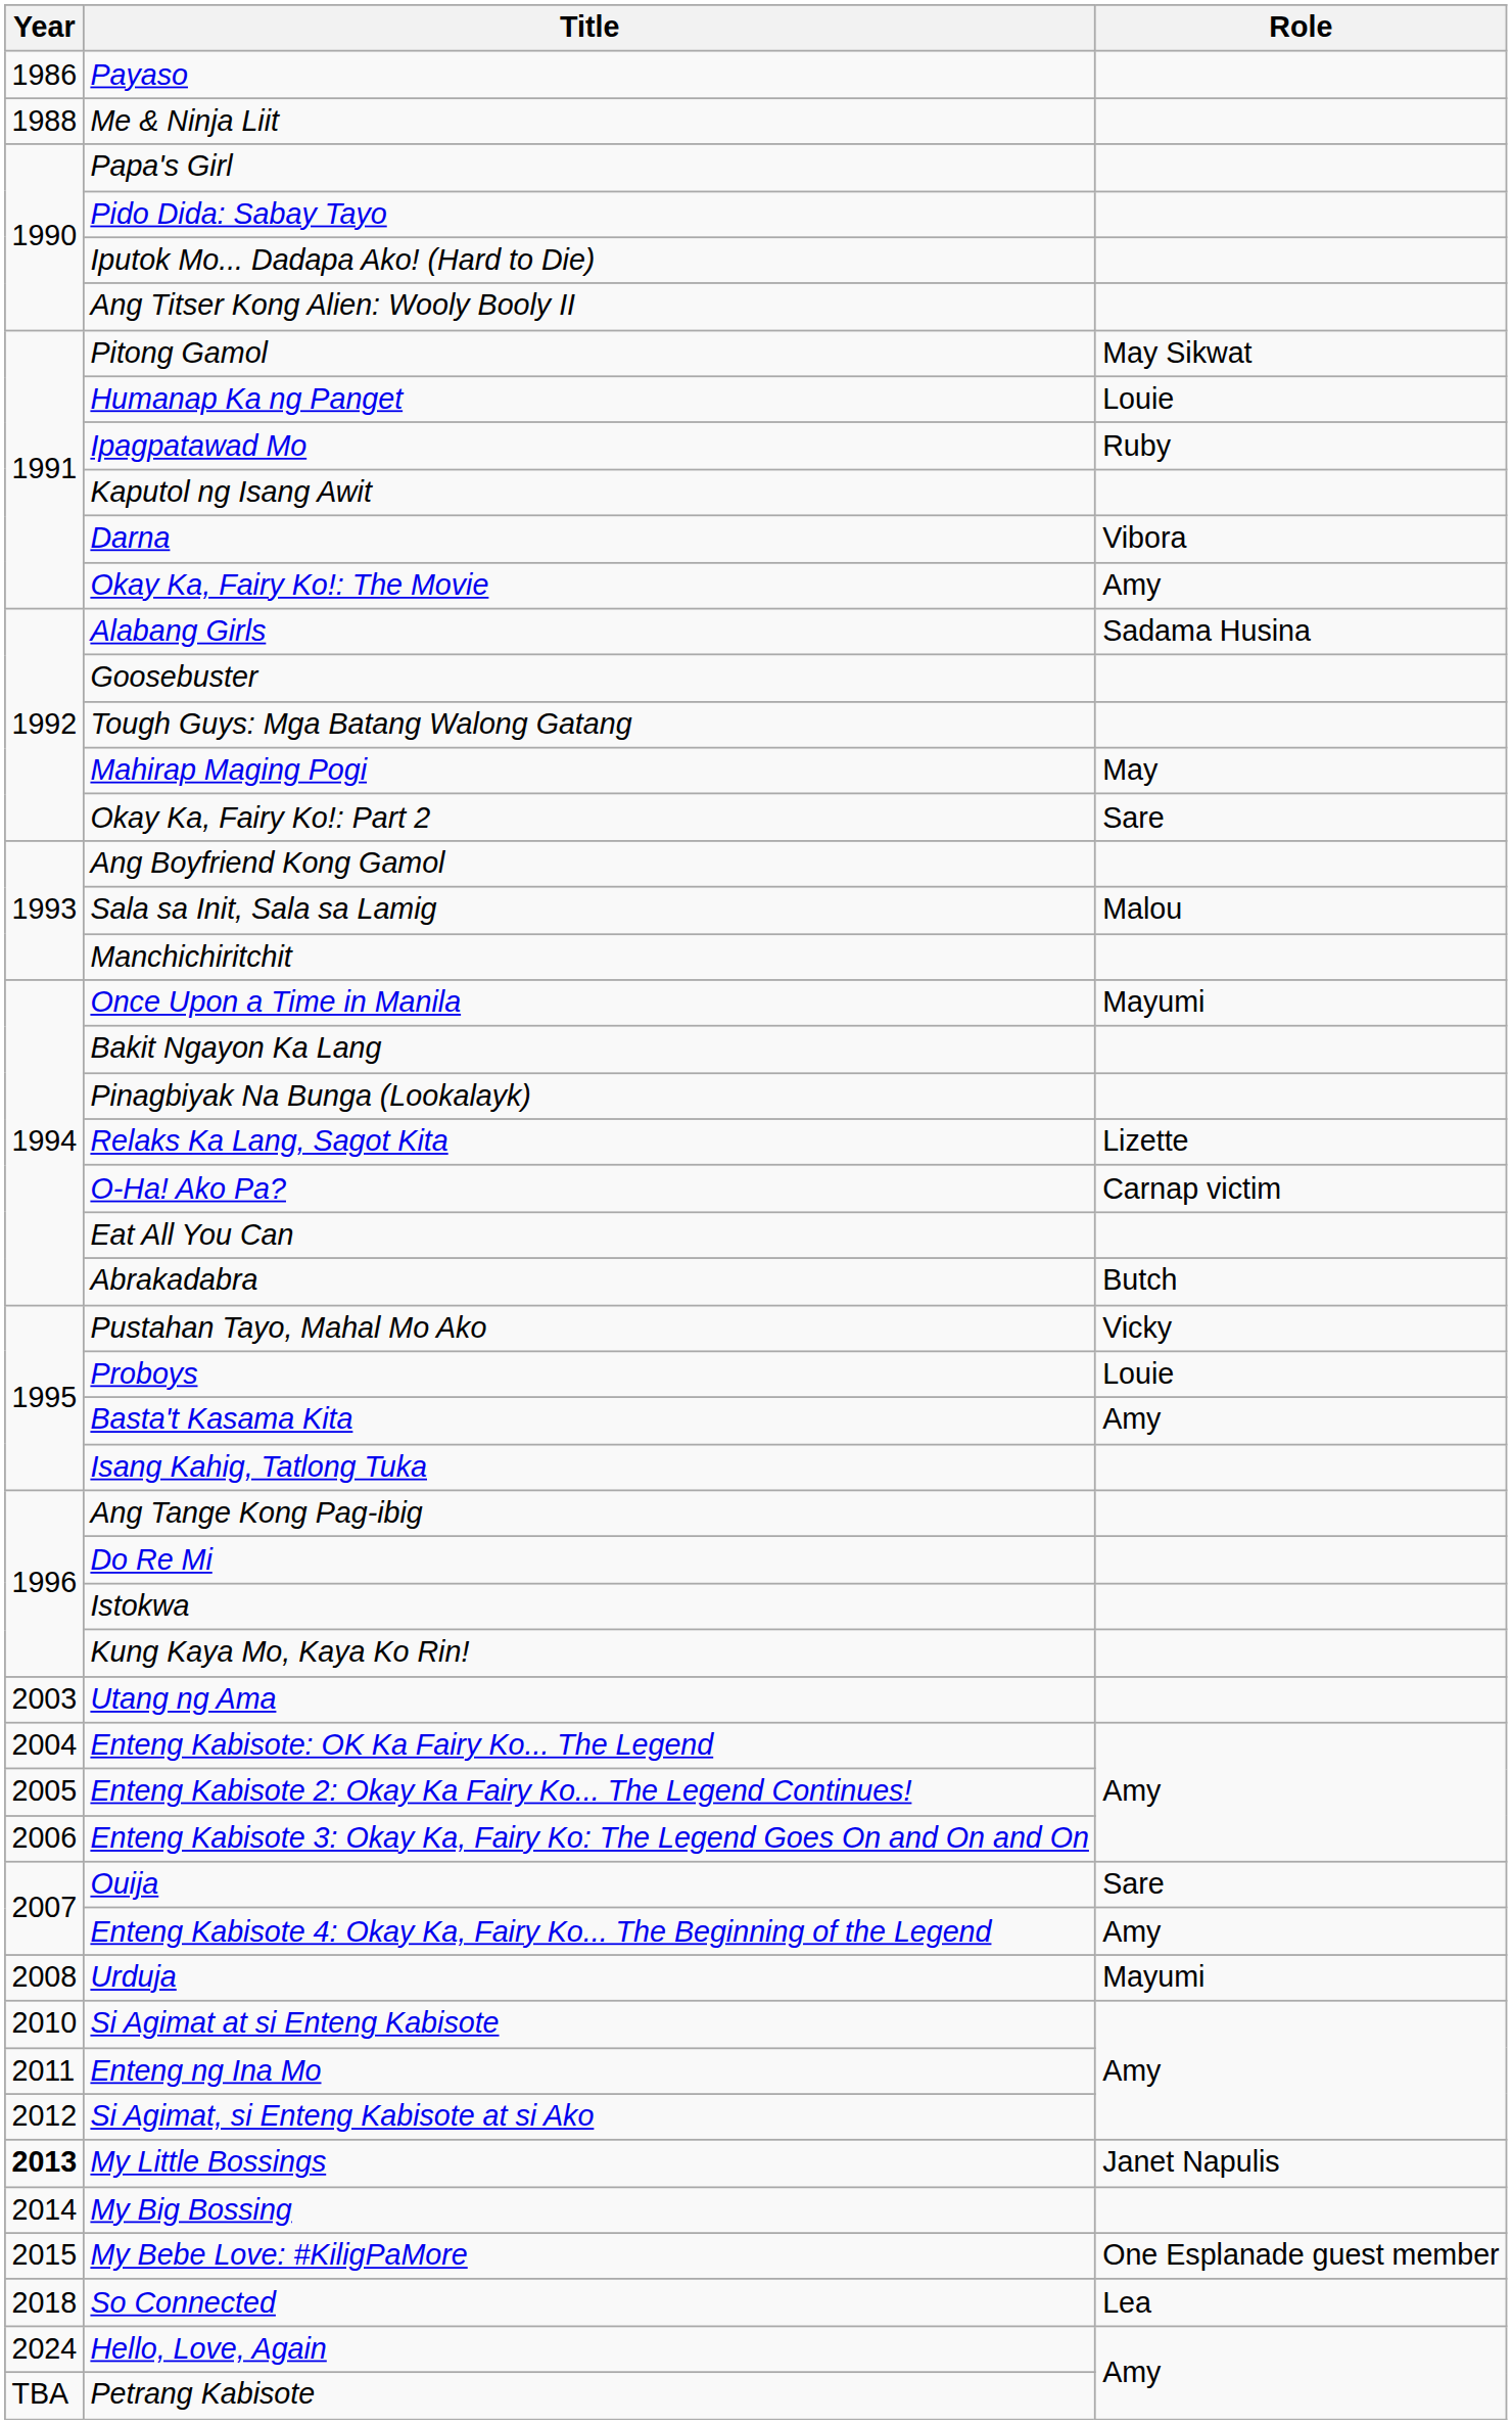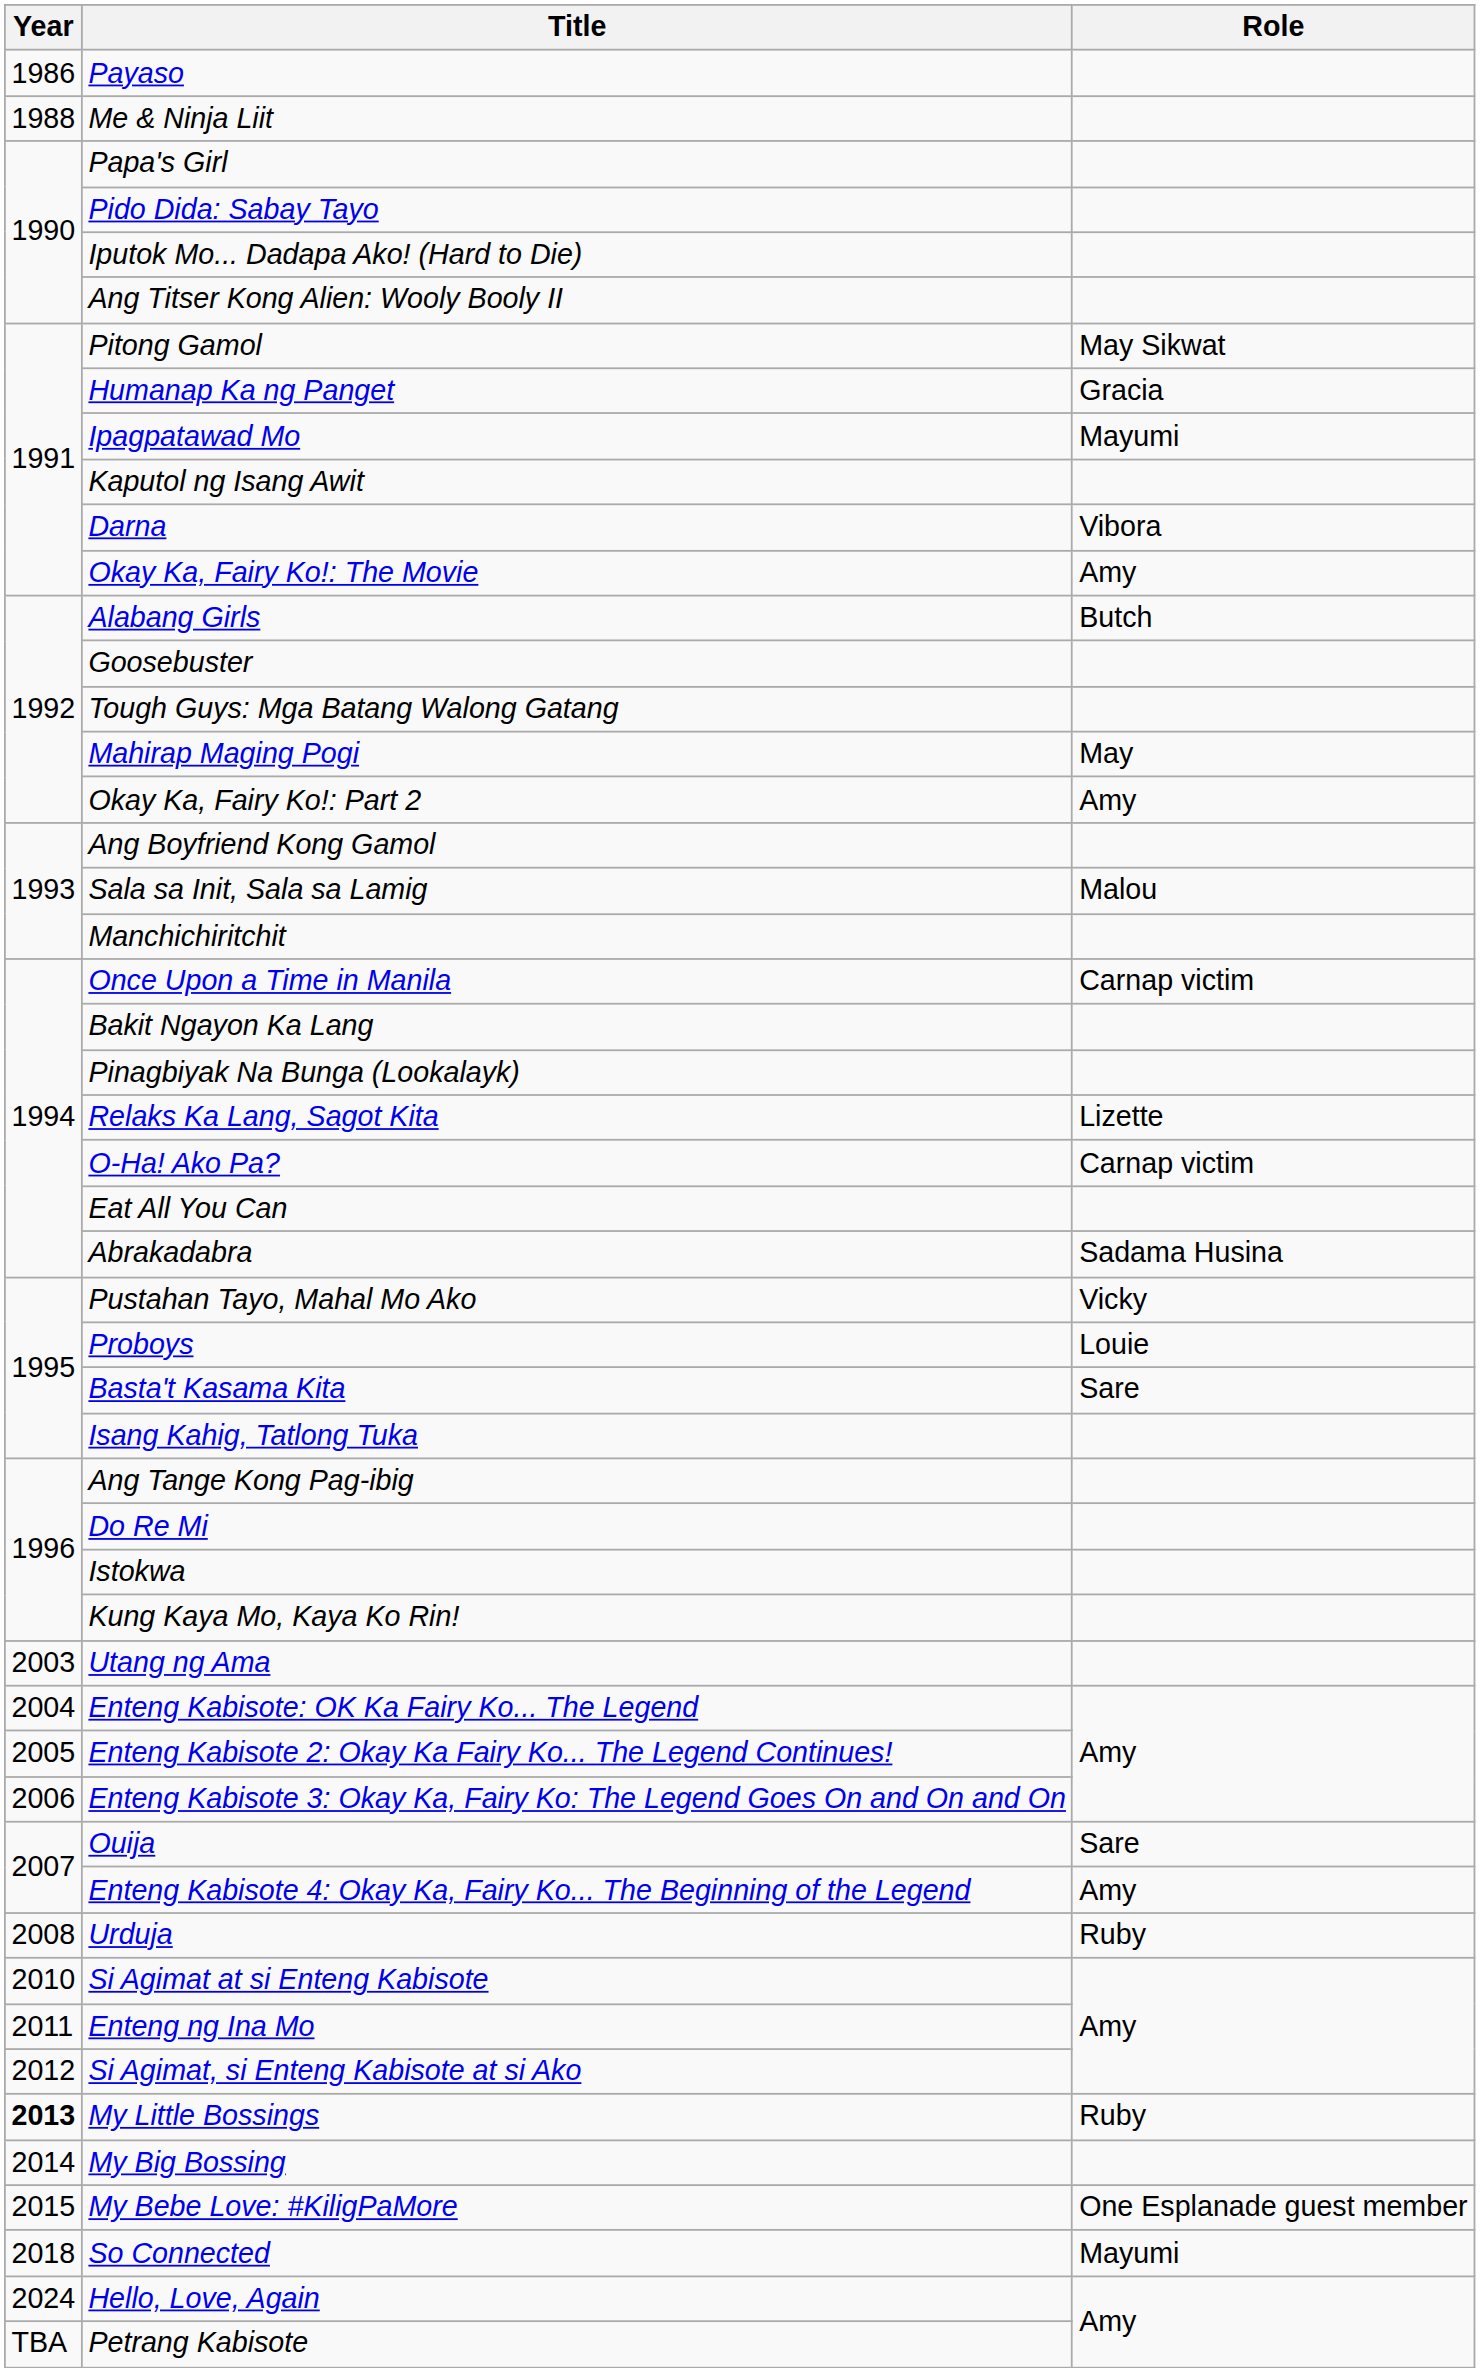 <table class="wikitable sortable">
 <tr>
 <th>Year</th>
 <th>Title</th>
 <th>Role</th>
 </tr>
 <tr>
 <td>1986</td>
 <td><em><a href='#'>Payaso</a></em></td>
 <td></td>
 </tr>
 <tr>
 <td>1988</td>
 <td><em>Me & Ninja Liit</em></td>
 <td></td>
 </tr>
 <tr>
 <td rowspan="4">1990</td>
 <td><em>Papa's Girl</em></td>
 <td></td>
 </tr>
 <tr>
 <td><em><a href='#'>Pido Dida: Sabay Tayo</a></em></td>
 <td></td>
 </tr>
 <tr>
 <td><em>Iputok Mo... Dadapa Ako! (Hard to Die)</em></td>
 <td></td>
 </tr>
 <tr>
 <td><em>Ang Titser Kong Alien: Wooly Booly II</em></td>
 <td></td>
 </tr>
 <tr>
 <td rowspan="6">1991</td>
 <td><em>Pitong Gamol</em></td>
 <td>May Sikwat</td>
 </tr>
 <tr>
 <td><em><a href='#'>Humanap Ka ng Panget</a></em></td>
-<td>Louie </td>
+<td>Gracia</td>
 </tr>
 <tr>
 <td><em><a href='#'>Ipagpatawad Mo</a></em></td>
-<td>Ruby </td>
+<td>Mayumi</td>
 </tr>
 <tr>
 <td><em>Kaputol ng Isang Awit</em></td>
 <td></td>
 </tr>
 <tr>
 <td><em><a href='#'>Darna</a></em></td>
 <td>Vibora </td>
 </tr>
 <tr>
 <td><em><a href='#'>Okay Ka, Fairy Ko!: The Movie</a></em></td>
 <td>Amy </td>
 </tr>
 <tr>
 <td rowspan="5">1992</td>
 <td><em><a href='#'>Alabang Girls</a></em></td>
-<td>Sadama Husina </td>
+<td>Butch </td>
 </tr>
 <tr>
 <td><em>Goosebuster</em></td>
 <td></td>
 </tr>
 <tr>
 <td><em>Tough Guys: Mga Batang Walong Gatang</em></td>
 <td></td>
 </tr>
 <tr>
 <td><em><a href='#'>Mahirap Maging Pogi</a></em></td>
 <td>May </td>
 </tr>
 <tr>
 <td><em>Okay Ka, Fairy Ko!: Part 2</em></td>
-<td>Sare </td>
+<td>Amy</td>
 </tr>
 <tr>
 <td rowspan="3">1993</td>
 <td><em>Ang Boyfriend Kong Gamol</em></td>
 <td></td>
 </tr>
 <tr>
 <td><em>Sala sa Init, Sala sa Lamig</em></td>
 <td>Malou </td>
 </tr>
 <tr>
 <td><em>Manchichiritchit</em></td>
 <td></td>
 </tr>
 <tr>
 <td rowspan="7">1994</td>
 <td><em><a href='#'>Once Upon a Time in Manila</a></em></td>
-<td>Mayumi</td>
+<td>Carnap victim </td>
 </tr>
 <tr>
 <td><em>Bakit Ngayon Ka Lang</em></td>
 <td></td>
 </tr>
 <tr>
 <td><em>Pinagbiyak Na Bunga (Lookalayk)</em></td>
 <td></td>
 </tr>
 <tr>
 <td><em><a href='#'>Relaks Ka Lang, Sagot Kita</a></em></td>
 <td>Lizette </td>
 </tr>
 <tr>
 <td><em><a href='#'>O-Ha! Ako Pa?</a></em></td>
 <td>Carnap victim </td>
 </tr>
 <tr>
 <td><em>Eat All You Can</em></td>
 <td></td>
 </tr>
 <tr>
 <td><em>Abrakadabra</em></td>
-<td>Butch </td>
+<td>Sadama Husina </td>
 </tr>
 <tr>
 <td rowspan="4">1995</td>
 <td><em>Pustahan Tayo, Mahal Mo Ako</em></td>
 <td>Vicky </td>
 </tr>
 <tr>
 <td><em><a href='#'>Proboys</a></em></td>
 <td>Louie </td>
 </tr>
 <tr>
 <td><em><a href='#'>Basta't Kasama Kita</a></em></td>
-<td>Amy</td>
+<td>Sare </td>
 </tr>
 <tr>
 <td><em><a href='#'>Isang Kahig, Tatlong Tuka</a></em></td>
 <td></td>
 </tr>
 <tr>
 <td rowspan="4">1996</td>
 <td><em>Ang Tange Kong Pag-ibig</em></td>
 <td></td>
 </tr>
 <tr>
 <td><em><a href='#'>Do Re Mi</a></em></td>
 <td></td>
 </tr>
 <tr>
 <td><em>Istokwa</em></td>
 <td></td>
 </tr>
 <tr>
 <td><em>Kung Kaya Mo, Kaya Ko Rin!</em></td>
 <td></td>
 </tr>
 <tr>
 <td>2003</td>
 <td><em><a href='#'>Utang ng Ama</a></em></td>
 <td></td>
 </tr>
 <tr>
 <td>2004</td>
 <td><em><a href='#'>Enteng Kabisote: OK Ka Fairy Ko... The Legend</a></em></td>
 <td rowspan="3">Amy</td>
 </tr>
 <tr>
 <td>2005</td>
 <td><em><a href='#'>Enteng Kabisote 2: Okay Ka Fairy Ko... The Legend Continues!</a></em></td>
 </tr>
 <tr>
 <td>2006</td>
 <td><em><a href='#'>Enteng Kabisote 3: Okay Ka, Fairy Ko: The Legend Goes On and On and On</a></em></td>
 </tr>
 <tr>
 <td rowspan="2">2007</td>
 <td><em><a href='#'>Ouija</a></em></td>
 <td>Sare </td>
 </tr>
 <tr>
 <td><em><a href='#'>Enteng Kabisote 4: Okay Ka, Fairy Ko... The Beginning of the Legend</a></em></td>
 <td>Amy</td>
 </tr>
 <tr>
 <td>2008</td>
 <td><em><a href='#'>Urduja</a></em></td>
-<td>Mayumi</td>
+<td>Ruby </td>
 </tr>
 <tr>
 <td>2010</td>
 <td><em><a href='#'>Si Agimat at si Enteng Kabisote</a></em></td>
 <td rowspan="3">Amy</td>
 </tr>
 <tr>
 <td>2011</td>
 <td><em><a href='#'>Enteng ng Ina Mo</a></em></td>
 </tr>
 <tr>
 <td>2012</td>
 <td><em><a href='#'>Si Agimat, si Enteng Kabisote at si Ako</a></em></td>
 </tr>
 <tr>
 <td><strong>2013</strong></td>
 <td><em><a href='#'>My Little Bossings</a></em></td>
-<td>Janet Napulis</td>
+<td>Ruby </td>
 </tr>
 <tr>
 <td>2014</td>
 <td><em><a href='#'>My Big Bossing</a></em></td>
 <td></td>
 </tr>
 <tr>
 <td>2015</td>
 <td><em><a href='#'>My Bebe Love: #KiligPaMore</a></em></td>
 <td>One Esplanade guest member</td>
 </tr>
 <tr>
 <td>2018</td>
 <td><em><a href='#'>So Connected</a></em></td>
-<td>Lea </td>
+<td>Mayumi</td>
 </tr>
 <tr>
 <td>2024</td>
 <td><em><a href='#'>Hello, Love, Again</a></em></td>
 <td rowspan="2">Amy</td>
 </tr>
 <tr>
 <td>TBA</td>
 <td><em>Petrang Kabisote</em></td>
 </tr>
 </table>
